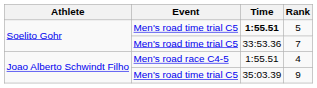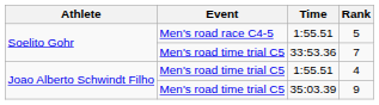 <table class=wikitable>
 <tr>
 <th>Athlete</th>
 <th>Event</th>
 <th>Time</th>
 <th>Rank</th>
 </tr>
 <tr>
 <td rowspan="2"><a href='#'>Soelito Gohr</a></td>
-<td><a href='#'>Men's road time trial C5</a></td>
-<td style="text-align:center;"><strong>1:55.51</strong></td>
+<td><a href='#'>Men's road race C4-5</a></td>
+<td style="text-align:center;">1:55.51</td>
 <td style="text-align:center;">5</td>
 </tr>
 <tr>
 <td><a href='#'>Men's road time trial C5</a></td>
 <td style="text-align:center;">33:53.36</td>
 <td style="text-align:center;">7</td>
 </tr>
 <tr>
 <td rowspan="2"><a href='#'>Joao Alberto Schwindt Filho</a></td>
-<td><a href='#'>Men's road race C4-5</a></td>
+<td><a href='#'>Men's road time trial C5</a></td>
 <td style="text-align:center;">1:55.51</td>
 <td style="text-align:center;">4</td>
 </tr>
 <tr>
 <td><a href='#'>Men's road time trial C5</a></td>
 <td style="text-align:center;">35:03.39</td>
 <td style="text-align:center;">9</td>
 </tr>
 </table>
